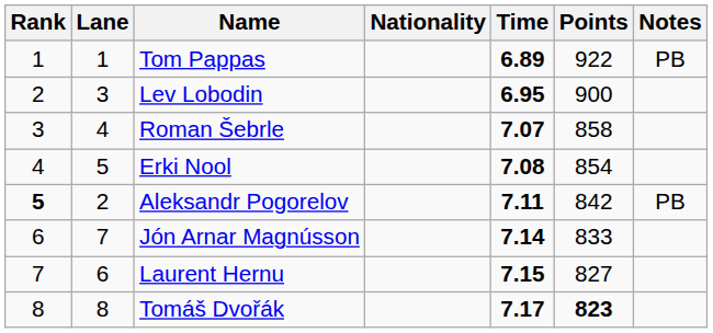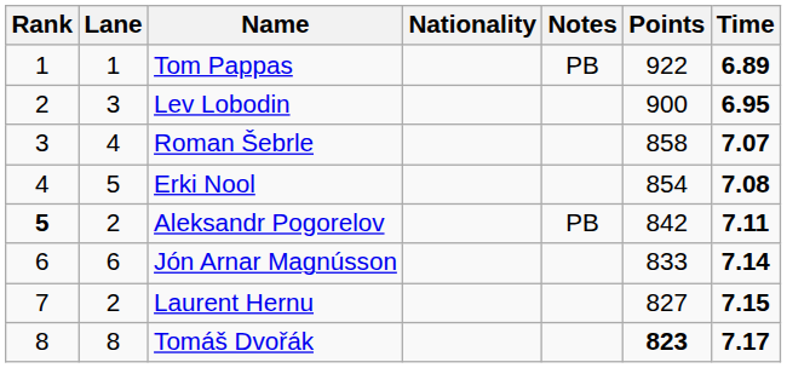 <table class="wikitable sortable" style="text-align:center">
 <tr>
 <th>Rank</th>
 <th>Lane</th>
 <th>Name</th>
 <th>Nationality</th>
+<th>Notes</th>
+<th>Points</th>
 <th>Time</th>
-<th>Points</th>
-<th>Notes</th>
 </tr>
 <tr>
 <td>1</td>
 <td>1</td>
 <td align="left"><a href='#'>Tom Pappas</a></td>
 <td align=left></td>
+<td>PB</td>
+<td>922</td>
 <td><strong>6.89</strong></td>
-<td>922</td>
-<td>PB</td>
 </tr>
 <tr>
 <td>2</td>
 <td>3</td>
 <td align="left"><a href='#'>Lev Lobodin</a></td>
 <td align=left></td>
+<td></td>
+<td>900</td>
 <td><strong>6.95</strong></td>
-<td>900</td>
-<td></td>
 </tr>
 <tr>
 <td>3</td>
 <td>4</td>
 <td align="left"><a href='#'>Roman Šebrle</a></td>
 <td align=left></td>
+<td></td>
+<td>858</td>
 <td><strong>7.07</strong></td>
-<td>858</td>
-<td></td>
 </tr>
 <tr>
 <td>4</td>
 <td>5</td>
 <td align="left"><a href='#'>Erki Nool</a></td>
 <td align=left></td>
+<td></td>
+<td>854</td>
 <td><strong>7.08</strong></td>
-<td>854</td>
-<td></td>
 </tr>
 <tr>
 <td><strong>5</strong></td>
 <td>2</td>
 <td align="left"><a href='#'>Aleksandr Pogorelov</a></td>
 <td align=left></td>
+<td>PB</td>
+<td>842</td>
 <td><strong>7.11</strong></td>
-<td>842</td>
-<td>PB</td>
 </tr>
 <tr>
 <td>6</td>
-<td>7</td>
+<td>6</td>
 <td align="left"><a href='#'>Jón Arnar Magnússon</a></td>
 <td align=left></td>
+<td></td>
+<td>833</td>
 <td><strong>7.14</strong></td>
-<td>833</td>
-<td></td>
 </tr>
 <tr>
 <td>7</td>
-<td>6</td>
+<td>2</td>
 <td align="left"><a href='#'>Laurent Hernu</a></td>
 <td align=left></td>
+<td></td>
+<td>827</td>
 <td><strong>7.15</strong></td>
-<td>827</td>
-<td></td>
 </tr>
 <tr>
 <td>8</td>
 <td>8</td>
 <td align="left"><a href='#'>Tomáš Dvořák</a></td>
 <td align=left></td>
+<td></td>
+<td><strong>823</strong></td>
 <td><strong>7.17</strong></td>
-<td><strong>823</strong></td>
-<td></td>
 </tr>
 </table>
